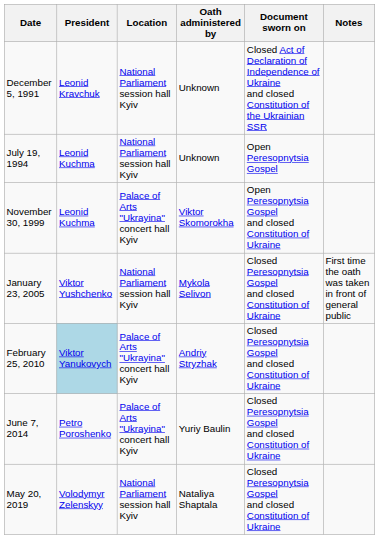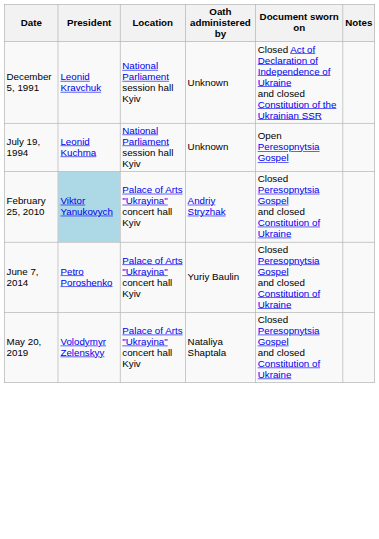 <table class="wikitable sortable">
 <tr>
 <th>Date</th>
 <th>President</th>
 <th>Location</th>
 <th>Oath administered by</th>
 <th>Document sworn on</th>
 <th>Notes</th>
 </tr>
 <tr>
 <td>December 5, 1991</td>
 <td><a href='#'>Leonid Kravchuk</a></td>
 <td><a href='#'>National Parliament</a> session hall<br>Kyiv</td>
 <td>Unknown</td>
 <td>Closed <a href='#'>Act of Declaration of Independence of Ukraine</a><br>and closed <a href='#'>Constitution of the Ukrainian SSR</a></td>
 <td></td>
 </tr>
 <tr>
 <td>July 19, 1994</td>
 <td><a href='#'>Leonid Kuchma</a></td>
 <td><a href='#'>National Parliament</a> session hall<br>Kyiv</td>
 <td>Unknown</td>
 <td>Open <a href='#'>Peresopnytsia Gospel</a></td>
 <td></td>
 </tr>
 <tr>
-<td>November 30, 1999</td>
-<td><a href='#'>Leonid Kuchma</a></td>
-<td><a href='#'>Palace of Arts "Ukrayina"</a> concert hall<br>Kyiv</td>
-<td><a href='#'>Viktor Skomorokha</a></td>
-<td>Open <a href='#'>Peresopnytsia Gospel</a><br>and closed <a href='#'>Constitution of Ukraine</a></td>
-<td></td>
-</tr>
-<tr>
-<td>January 23, 2005</td>
-<td><a href='#'>Viktor Yushchenko</a></td>
-<td><a href='#'>National Parliament</a> session hall<br>Kyiv</td>
-<td><a href='#'>Mykola Selivon</a></td>
-<td>Closed <a href='#'>Peresopnytsia Gospel</a><br>and closed <a href='#'>Constitution of Ukraine</a></td>
-<td>First time the oath was taken in front of general public</td>
-</tr>
-<tr>
 <td>February 25, 2010</td>
 <td style="background: lightblue;"><a href='#'>Viktor Yanukovych</a></td>
 <td><a href='#'>Palace of Arts "Ukrayina"</a> concert hall<br>Kyiv</td>
 <td><a href='#'>Andriy Stryzhak</a></td>
 <td>Closed <a href='#'>Peresopnytsia Gospel</a><br>and closed <a href='#'>Constitution of Ukraine</a></td>
 <td></td>
 </tr>
 <tr>
 <td>June 7, 2014</td>
 <td><a href='#'>Petro Poroshenko</a></td>
 <td><a href='#'>Palace of Arts "Ukrayina"</a> concert hall<br>Kyiv</td>
 <td>Yuriy Baulin</td>
 <td>Closed <a href='#'>Peresopnytsia Gospel</a><br>and closed <a href='#'>Constitution of Ukraine</a></td>
 <td></td>
 </tr>
 <tr>
 <td>May 20, 2019</td>
 <td><a href='#'>Volodymyr Zelenskyy</a></td>
-<td><a href='#'>National Parliament</a> session hall<br>Kyiv</td>
+<td><a href='#'>Palace of Arts "Ukrayina"</a> concert hall<br>Kyiv</td>
 <td>Nataliya Shaptala</td>
 <td>Closed <a href='#'>Peresopnytsia Gospel</a><br>and closed <a href='#'>Constitution of Ukraine</a></td>
 <td></td>
 </tr>
 </table>
